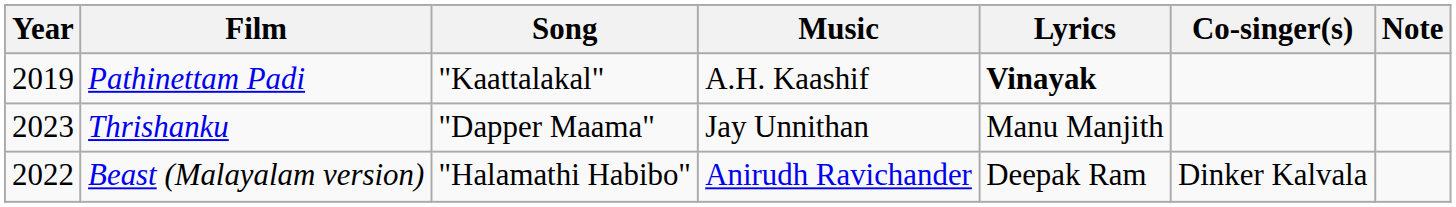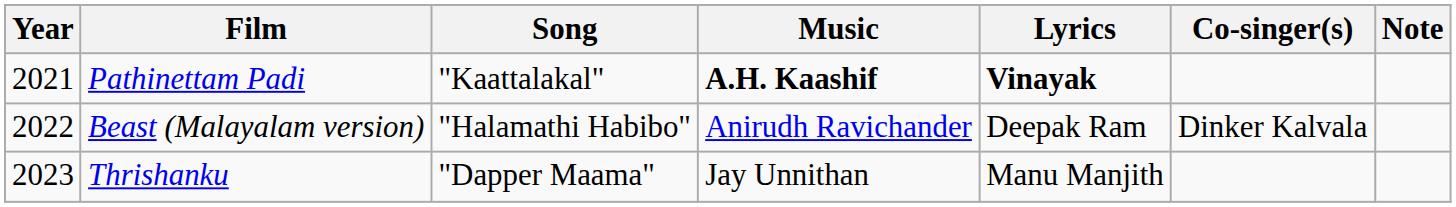 <table class="wikitable">
 <tr>
 <th>Year</th>
 <th>Film</th>
 <th>Song</th>
 <th>Music</th>
 <th>Lyrics</th>
 <th>Co-singer(s)</th>
 <th>Note</th>
 </tr>
 <tr>
-<td>2019</td>
+<td>2021</td>
 <td><em><a href='#'>Pathinettam Padi</a></em></td>
 <td>"Kaattalakal"</td>
-<td>A.H. Kaashif</td>
+<td><strong>A.H. Kaashif</strong></td>
 <td><strong>Vinayak</strong></td>
-<td></td>
-<td></td>
-</tr>
-<tr>
-<td>2023</td>
-<td><em><a href='#'>Thrishanku</a></em></td>
-<td>"Dapper Maama"</td>
-<td>Jay Unnithan</td>
-<td>Manu Manjith</td>
 <td></td>
 <td></td>
 </tr>
 <tr>
 <td>2022</td>
 <td><em><a href='#'>Beast</a></em> <em>(Malayalam version)</em></td>
 <td>"Halamathi Habibo"</td>
 <td><a href='#'>Anirudh Ravichander</a></td>
 <td>Deepak Ram</td>
 <td>Dinker Kalvala</td>
 <td></td>
 </tr>
+<tr>
+<td>2023</td>
+<td><em><a href='#'>Thrishanku</a></em></td>
+<td>"Dapper Maama"</td>
+<td>Jay Unnithan</td>
+<td>Manu Manjith</td>
+<td></td>
+<td></td>
+</tr>
 </table>
